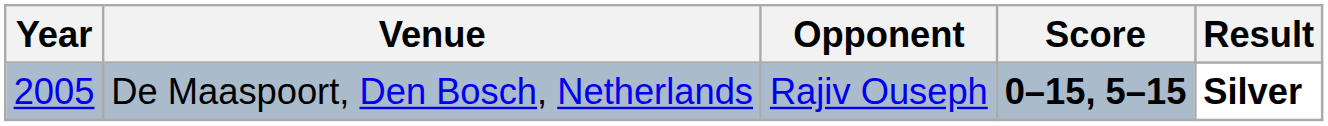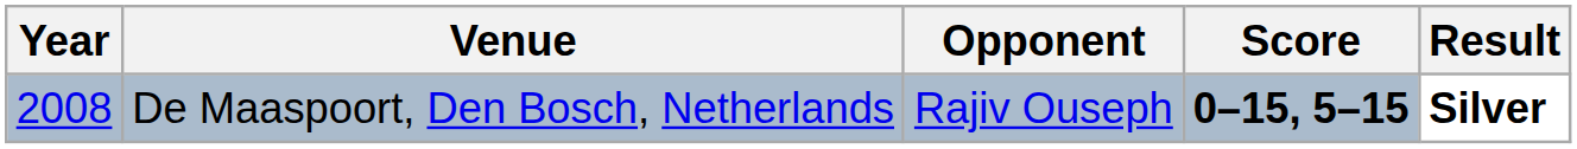 <table class="sortable wikitable" style="font-size: 95%;">
 <tr>
 <th>Year</th>
 <th>Venue</th>
 <th>Opponent</th>
 <th>Score</th>
 <th>Result</th>
 </tr>
 <tr style="background:#AABBCC">
-<td align="center"><a href='#'>2005</a></td>
+<td align="center"><a href='#'>2008</a></td>
 <td align="left">De Maaspoort, <a href='#'>Den Bosch</a>, <a href='#'>Netherlands</a></td>
 <td align="left"> <a href='#'>Rajiv Ouseph</a></td>
 <td align="center"><strong>0–15, 5–15</strong></td>
 <td style="text-align:left; background:white"> <strong>Silver</strong></td>
 </tr>
 </table>
